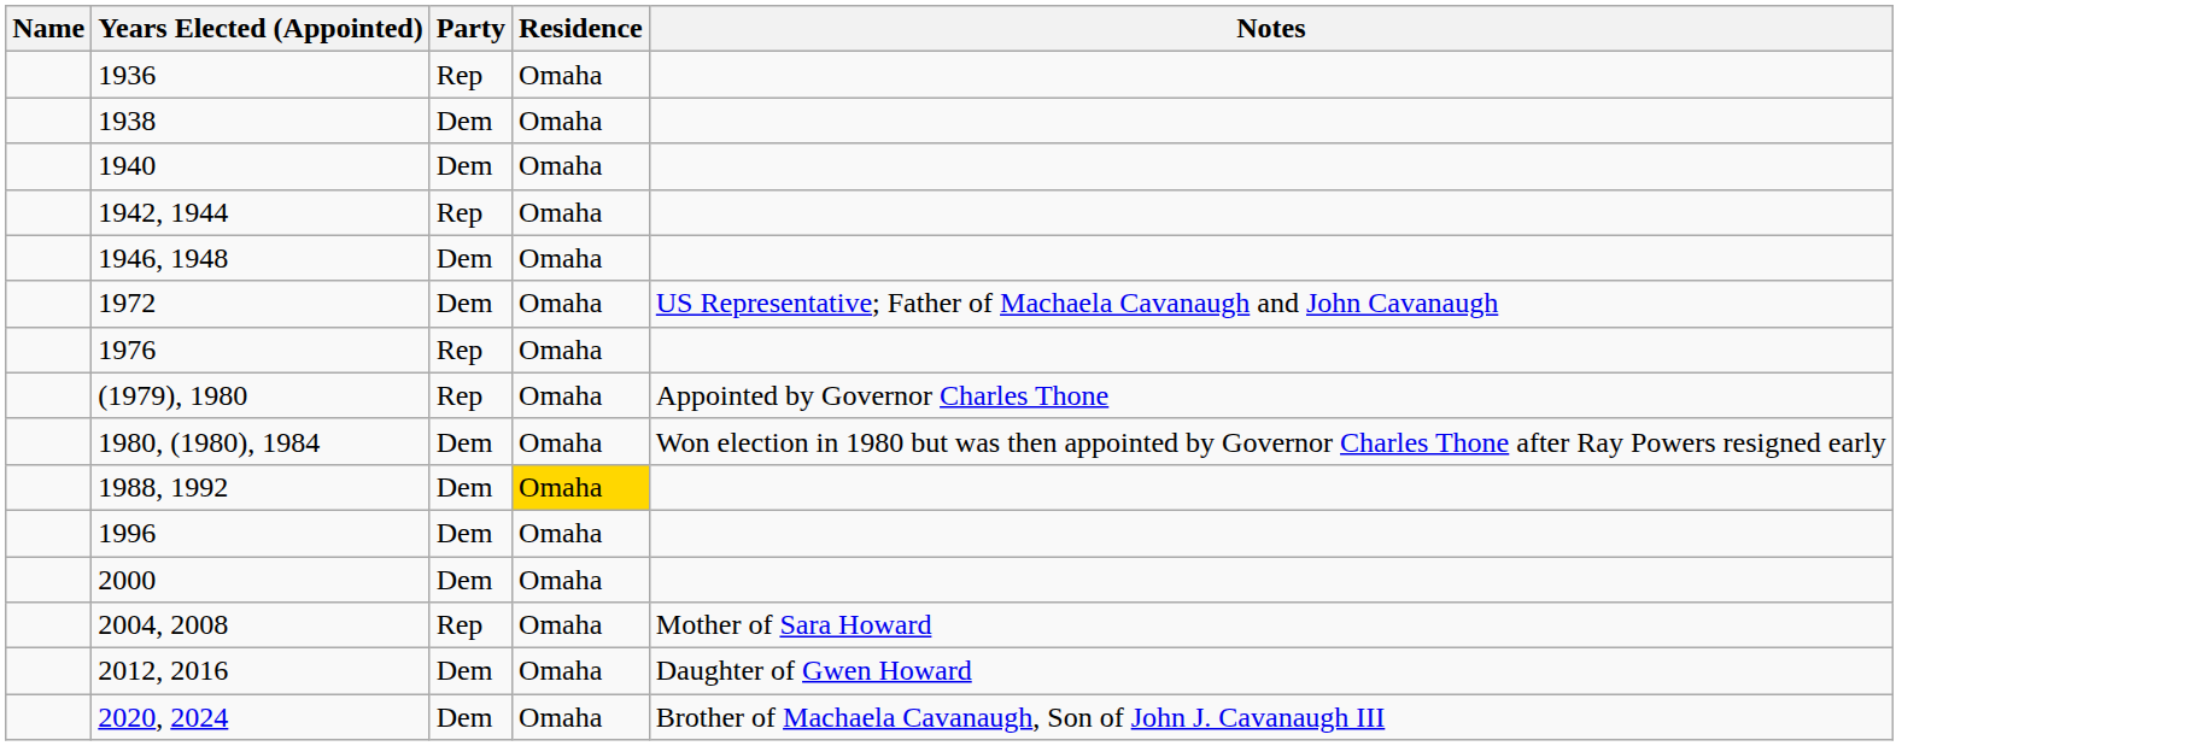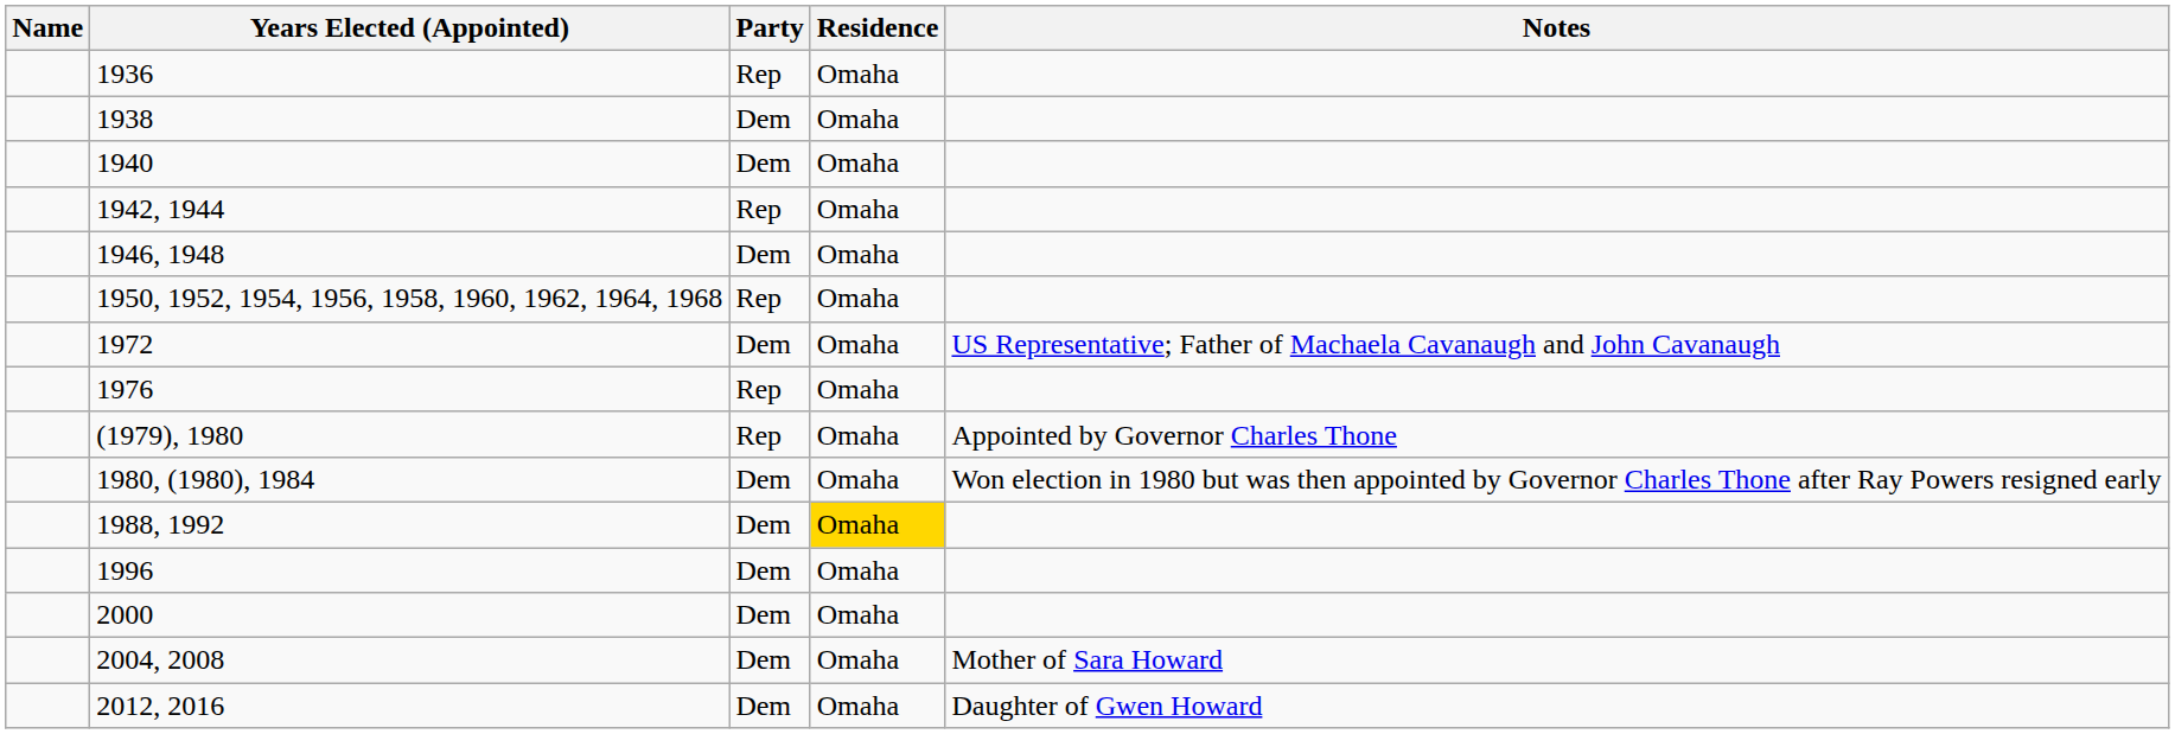 <table class="wikitable sortable">
 <tr>
 <th>Name</th>
 <th>Years Elected (Appointed)</th>
 <th>Party</th>
 <th>Residence</th>
 <th>Notes</th>
 </tr>
 <tr>
 <td></td>
 <td>1936</td>
 <td>Rep</td>
 <td>Omaha</td>
 <td></td>
 </tr>
 <tr>
 <td></td>
 <td>1938</td>
 <td>Dem</td>
 <td>Omaha</td>
 <td></td>
 </tr>
 <tr>
 <td></td>
 <td>1940</td>
 <td>Dem</td>
 <td>Omaha</td>
 <td></td>
 </tr>
 <tr>
 <td></td>
 <td>1942, 1944</td>
 <td>Rep</td>
 <td>Omaha</td>
 <td></td>
 </tr>
 <tr>
 <td></td>
 <td>1946, 1948</td>
 <td>Dem</td>
+<td>Omaha</td>
+<td></td>
+</tr>
+<tr>
+<td></td>
+<td>1950, 1952, 1954, 1956, 1958, 1960, 1962, 1964, 1968</td>
+<td>Rep</td>
 <td>Omaha</td>
 <td></td>
 </tr>
 <tr>
 <td></td>
 <td>1972</td>
 <td>Dem</td>
 <td>Omaha</td>
 <td><a href='#'>US Representative</a>; Father of <a href='#'>Machaela Cavanaugh</a> and <a href='#'>John Cavanaugh</a></td>
 </tr>
 <tr>
 <td></td>
 <td>1976</td>
 <td>Rep</td>
 <td>Omaha</td>
 <td></td>
 </tr>
 <tr>
 <td></td>
 <td>(1979), 1980</td>
 <td>Rep</td>
 <td>Omaha</td>
 <td>Appointed by Governor <a href='#'>Charles Thone</a></td>
 </tr>
 <tr>
 <td></td>
 <td>1980, (1980), 1984</td>
 <td>Dem</td>
 <td>Omaha</td>
 <td>Won election in 1980 but was then appointed by Governor <a href='#'>Charles Thone</a> after Ray Powers resigned early</td>
 </tr>
 <tr>
 <td></td>
 <td>1988, 1992</td>
 <td>Dem</td>
 <td style="background: gold;">Omaha</td>
 <td></td>
 </tr>
 <tr>
 <td></td>
 <td>1996</td>
 <td>Dem</td>
 <td>Omaha</td>
 <td></td>
 </tr>
 <tr>
 <td></td>
 <td>2000</td>
 <td>Dem</td>
 <td>Omaha</td>
 <td></td>
 </tr>
 <tr>
 <td></td>
 <td>2004, 2008</td>
-<td>Rep</td>
+<td>Dem</td>
 <td>Omaha</td>
 <td>Mother of <a href='#'>Sara Howard</a></td>
 </tr>
 <tr>
 <td></td>
 <td>2012, 2016</td>
 <td>Dem</td>
 <td>Omaha</td>
 <td>Daughter of <a href='#'>Gwen Howard</a></td>
 </tr>
-<tr>
-<td></td>
-<td><a href='#'>2020</a>, <a href='#'>2024</a></td>
-<td>Dem</td>
-<td>Omaha</td>
-<td>Brother of <a href='#'>Machaela Cavanaugh</a>, Son of <a href='#'>John J. Cavanaugh III</a></td>
-</tr>
 </table>
